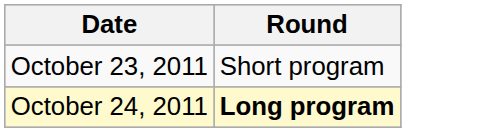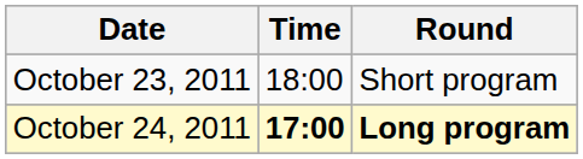 <table class="wikitable">
 <tr>
 <th>Date</th>
+<th>Time</th>
 <th>Round</th>
 </tr>
 <tr>
 <td>October 23, 2011</td>
+<td>18:00</td>
 <td>Short program</td>
 </tr>
 <tr style=background:lemonchiffon>
 <td>October 24, 2011</td>
+<td><strong>17:00</strong></td>
 <td><strong>Long program</strong></td>
 </tr>
 </table>
